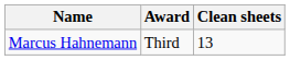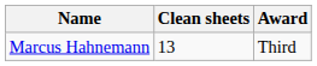 <table class="wikitable"  class= style="text-align:center; border:1px #aaa solid; font-size:95%">
 <tr>
 <th>Name</th>
+<th>Clean sheets</th>
 <th>Award</th>
-<th>Clean sheets</th>
 </tr>
 <tr>
 <td> <a href='#'>Marcus Hahnemann</a></td>
+<td>13</td>
 <td>Third</td>
-<td>13</td>
 </tr>
 </table>
